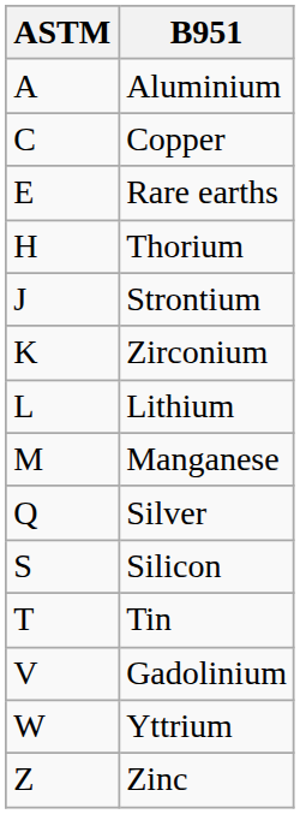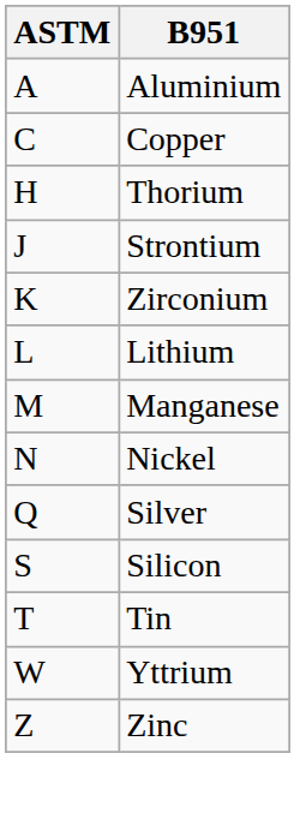 <table class="wikitable floatright">
 <tr>
 <th>ASTM</th>
 <th>B951</th>
 </tr>
 <tr>
 <td>A</td>
 <td>Aluminium</td>
 </tr>
 <tr>
 <td>C</td>
 <td>Copper</td>
-</tr>
-<tr>
-<td>E</td>
-<td>Rare earths</td>
 </tr>
 <tr>
 <td>H</td>
 <td>Thorium</td>
 </tr>
 <tr>
 <td>J</td>
 <td>Strontium</td>
 </tr>
 <tr>
 <td>K</td>
 <td>Zirconium</td>
 </tr>
 <tr>
 <td>L</td>
 <td>Lithium</td>
 </tr>
 <tr>
 <td>M</td>
 <td>Manganese</td>
 </tr>
 <tr>
+<td>N</td>
+<td>Nickel</td>
+</tr>
+<tr>
 <td>Q</td>
 <td>Silver</td>
 </tr>
 <tr>
 <td>S</td>
 <td>Silicon</td>
 </tr>
 <tr>
 <td>T</td>
 <td>Tin</td>
 </tr>
 <tr>
-<td>V</td>
-<td>Gadolinium</td>
-</tr>
-<tr>
 <td>W</td>
 <td>Yttrium</td>
 </tr>
 <tr>
 <td>Z</td>
 <td>Zinc</td>
 </tr>
 </table>
